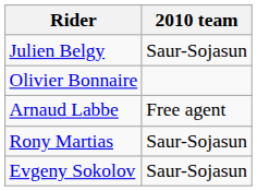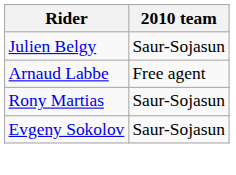 <table class="wikitable">
 <tr>
 <th>Rider</th>
 <th>2010 team</th>
 </tr>
 <tr>
 <td><a href='#'>Julien Belgy</a></td>
 <td>Saur-Sojasun</td>
-</tr>
-<tr>
-<td><a href='#'>Olivier Bonnaire</a></td>
-<td></td>
 </tr>
 <tr>
 <td><a href='#'>Arnaud Labbe</a></td>
 <td>Free agent</td>
 </tr>
 <tr>
 <td><a href='#'>Rony Martias</a></td>
 <td>Saur-Sojasun</td>
 </tr>
 <tr>
 <td><a href='#'>Evgeny Sokolov</a></td>
 <td>Saur-Sojasun</td>
 </tr>
 </table>
